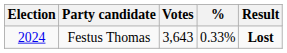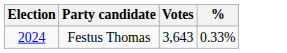 <table class=wikitable style=text-align:center>
 <tr>
 <th>Election</th>
 <th>Party candidate</th>
 <th>Votes</th>
 <th>%</th>
-<th>Result</th>
 </tr>
 <tr>
 <td><a href='#'>2024</a></td>
 <td>Festus Thomas</td>
 <td>3,643</td>
 <td>0.33%</td>
-<td><strong>Lost</strong> </td>
 </tr>
 </table>
